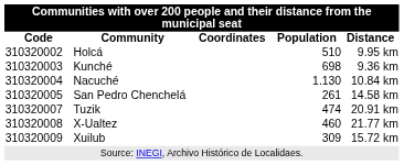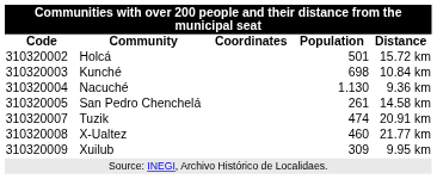 <table class="toc" cellpadding=1 cellspacing=0 width=550px; margin: 0em 1em 1em 1em; padding: 0.5e text-align:left;clear:all; margin-left:3px; font-size:90%">
 <tr>
 <td colspan=5 style="background:#black; color:white;" align=center bgcolor="black"><strong>Communities with over 200 people and their distance from the municipal seat</strong></td>
 </tr>
 <tr align="center">
 <th>Code</th>
 <th>Community</th>
 <th>Coordinates</th>
 <th>Population</th>
 <th>Distance</th>
 </tr>
 <tr align=right>
 <td align=left>310320002</td>
 <td align=left>Holcá</td>
 <td align=center></td>
-<td>510</td>
-<td>9.95 km</td>
+<td>501</td>
+<td>15.72 km</td>
 </tr>
 <tr align=right>
 <td align=left>310320003</td>
 <td align=left>Kunché</td>
 <td align=center></td>
 <td>698</td>
-<td>9.36 km</td>
+<td>10.84 km</td>
 </tr>
 <tr align=right>
 <td align=left>310320004</td>
 <td align=left>Nacuché</td>
 <td align=center></td>
 <td>1.130</td>
-<td>10.84 km</td>
+<td>9.36 km</td>
 </tr>
 <tr align=right>
 <td align=left>310320005</td>
 <td align=left>San Pedro Chenchelá</td>
 <td align=center></td>
 <td>261</td>
 <td>14.58 km</td>
 </tr>
 <tr align=right>
 <td align=left>310320007</td>
 <td align=left>Tuzik</td>
 <td align=center></td>
 <td>474</td>
 <td>20.91 km</td>
 </tr>
 <tr align=right>
 <td align=left>310320008</td>
 <td align=left>X-Ualtez</td>
 <td align=center></td>
 <td>460</td>
 <td>21.77 km</td>
 </tr>
 <tr align=right>
 <td align=left>310320009</td>
 <td align=left>Xuilub</td>
 <td align=center></td>
 <td>309</td>
-<td>15.72 km</td>
+<td>9.95 km</td>
 </tr>
 <tr>
 <td colspan=5 style="background:#e9e9e9;" align=center><small>Source: <a href='#'>INEGI</a>, Archivo Histórico de Localidaes.</small></td>
 </tr>
 <tr>
 </tr>
 </table>
